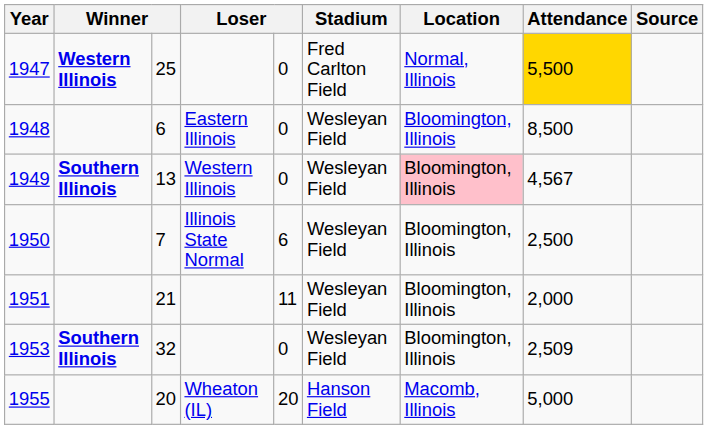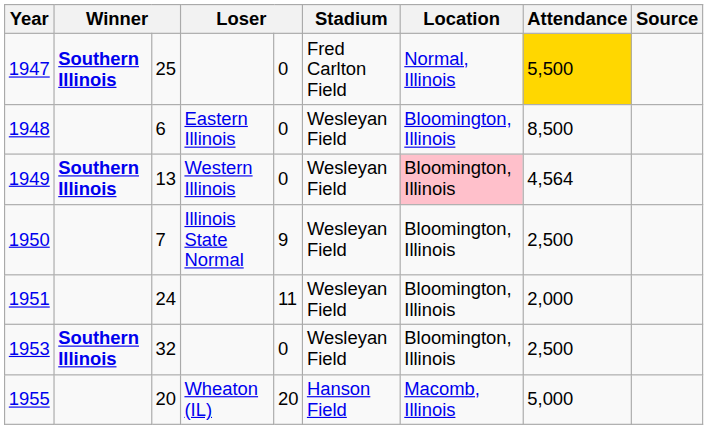 <table class="wikitable">
 <tr>
 <th>Year</th>
 <th colspan="2">Winner</th>
 <th colspan="2">Loser</th>
 <th>Stadium</th>
 <th>Location</th>
 <th>Attendance</th>
 <th>Source</th>
 </tr>
 <tr>
 <td><a href='#'>1947</a></td>
-<td><strong><a href='#'>Western Illinois</a></strong></td>
+<td><strong><a href='#'>Southern Illinois</a></strong></td>
 <td>25</td>
 <td></td>
 <td>0</td>
 <td>Fred Carlton Field</td>
 <td><a href='#'>Normal, Illinois</a></td>
 <td style="background: gold;">5,500</td>
 <td></td>
 </tr>
 <tr>
 <td><a href='#'>1948</a></td>
 <td><strong></strong></td>
 <td>6</td>
 <td><a href='#'>Eastern Illinois</a></td>
 <td>0</td>
 <td>Wesleyan Field</td>
 <td><a href='#'>Bloomington, Illinois</a></td>
 <td>8,500</td>
 <td></td>
 </tr>
 <tr>
 <td><a href='#'>1949</a></td>
 <td><strong><a href='#'>Southern Illinois</a></strong></td>
 <td>13</td>
 <td><a href='#'>Western Illinois</a></td>
 <td>0</td>
 <td>Wesleyan Field</td>
 <td style="background: pink;">Bloomington, Illinois</td>
-<td>4,567</td>
+<td>4,564</td>
 <td></td>
 </tr>
 <tr>
 <td><a href='#'>1950</a></td>
 <td><strong></strong></td>
 <td>7</td>
 <td><a href='#'>Illinois State Normal</a></td>
-<td>6</td>
+<td>9</td>
 <td>Wesleyan Field</td>
 <td>Bloomington, Illinois</td>
 <td>2,500</td>
 <td></td>
 </tr>
 <tr>
 <td><a href='#'>1951</a></td>
 <td><strong></strong></td>
-<td>21</td>
+<td>24</td>
 <td></td>
 <td>11</td>
 <td>Wesleyan Field</td>
 <td>Bloomington, Illinois</td>
 <td>2,000</td>
 <td></td>
 </tr>
 <tr>
 <td><a href='#'>1953</a></td>
 <td><strong><a href='#'>Southern Illinois</a></strong></td>
 <td>32</td>
 <td></td>
 <td>0</td>
 <td>Wesleyan Field</td>
 <td>Bloomington, Illinois</td>
-<td>2,509</td>
+<td>2,500</td>
 <td></td>
 </tr>
 <tr>
 <td><a href='#'>1955</a></td>
 <td><strong></strong></td>
 <td>20</td>
 <td><a href='#'>Wheaton (IL)</a></td>
 <td>20</td>
 <td><a href='#'>Hanson Field</a></td>
 <td><a href='#'>Macomb, Illinois</a></td>
 <td>5,000</td>
 <td></td>
 </tr>
 </table>
